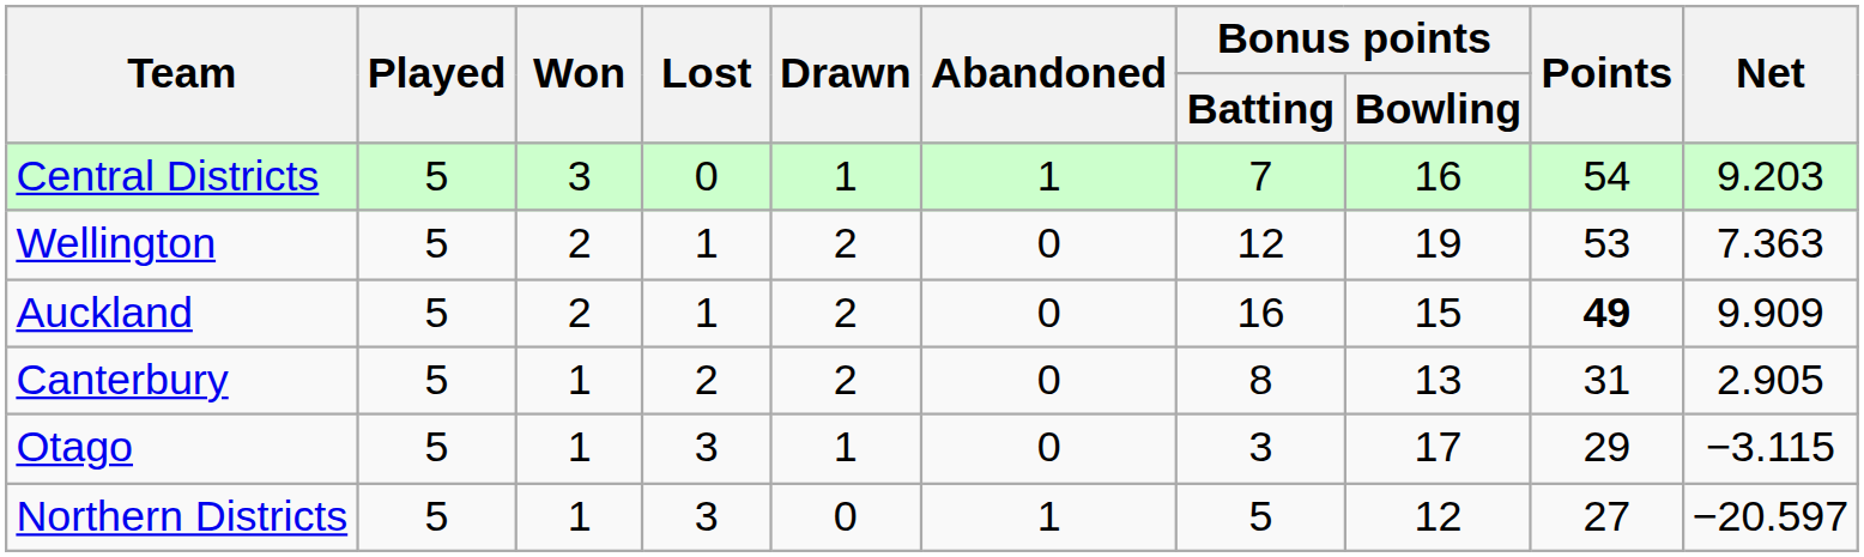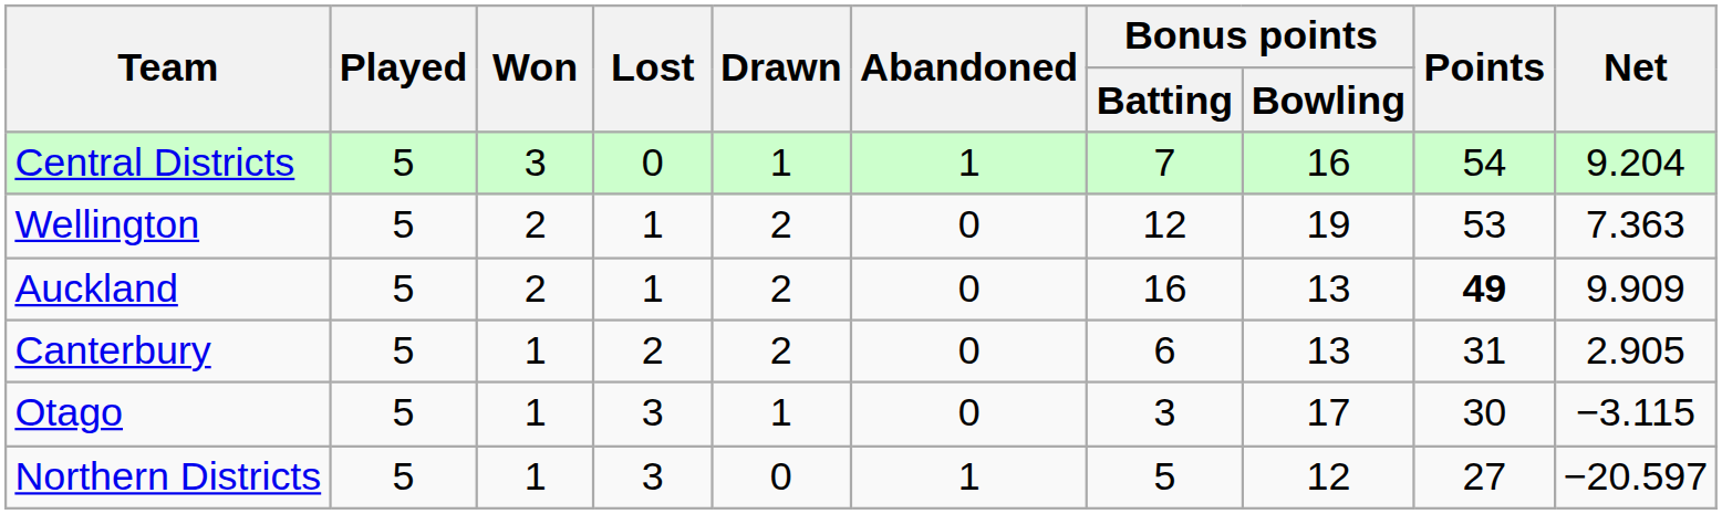 <table class="wikitable" style="text-align:center;">
 <tr>
 <th rowspan="2">Team</th>
 <th style="width:40px;" rowspan="2">Played</th>
 <th style="width:40px;" rowspan="2">Won</th>
 <th style="width:40px;" rowspan="2">Lost</th>
 <th style="width:40px;" rowspan="2">Drawn</th>
 <th style="width:40px;" rowspan="2">Abandoned</th>
 <th style="width:40px;" colspan="2">Bonus points</th>
 <th style="width:40px;" rowspan="2">Points</th>
 <th style="width:40px;" rowspan="2">Net </th>
 </tr>
 <tr>
 <th style="width:40px;">Batting</th>
 <th style="width:40px;">Bowling</th>
 </tr>
 <tr style="background:#cfc">
 <td style="text-align:left;"><a href='#'>Central Districts</a></td>
 <td>5</td>
 <td>3</td>
 <td>0</td>
 <td>1</td>
 <td>1</td>
 <td>7</td>
 <td>16</td>
 <td>54</td>
-<td>9.203</td>
+<td>9.204</td>
 </tr>
 <tr>
 <td style="text-align:left;"><a href='#'>Wellington</a></td>
 <td>5</td>
 <td>2</td>
 <td>1</td>
 <td>2</td>
 <td>0</td>
 <td>12</td>
 <td>19</td>
 <td>53</td>
 <td>7.363</td>
 </tr>
 <tr>
 <td style="text-align:left;"><a href='#'>Auckland</a></td>
 <td>5</td>
 <td>2</td>
 <td>1</td>
 <td>2</td>
 <td>0</td>
 <td>16</td>
-<td>15</td>
+<td>13</td>
 <td><strong>49</strong></td>
 <td>9.909</td>
 </tr>
 <tr>
 <td style="text-align:left;"><a href='#'>Canterbury</a></td>
 <td>5</td>
 <td>1</td>
 <td>2</td>
 <td>2</td>
 <td>0</td>
-<td>8</td>
+<td>6</td>
 <td>13</td>
 <td>31</td>
 <td>2.905</td>
 </tr>
 <tr>
 <td style="text-align:left;"><a href='#'>Otago</a></td>
 <td>5</td>
 <td>1</td>
 <td>3</td>
 <td>1</td>
 <td>0</td>
 <td>3</td>
 <td>17</td>
-<td>29</td>
+<td>30</td>
 <td>−3.115</td>
 </tr>
 <tr>
 <td style="text-align:left;"><a href='#'>Northern Districts</a></td>
 <td>5</td>
 <td>1</td>
 <td>3</td>
 <td>0</td>
 <td>1</td>
 <td>5</td>
 <td>12</td>
 <td>27</td>
 <td>−20.597</td>
 </tr>
 </table>
